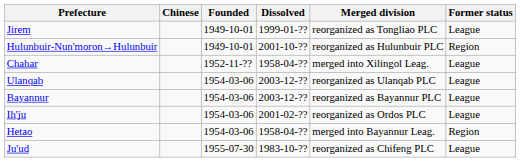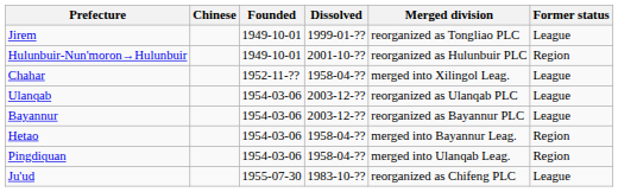 <table class="wikitable sortable">
 <tr>
 <th>Prefecture</th>
 <th>Chinese</th>
 <th>Founded</th>
 <th>Dissolved</th>
 <th>Merged division</th>
 <th>Former status</th>
 </tr>
 <tr>
 <td><a href='#'>Jirem</a></td>
 <td><span></span></td>
 <td>1949-10-01</td>
 <td>1999-01-??</td>
 <td>reorganized as Tongliao PLC</td>
 <td>League</td>
 </tr>
 <tr>
 <td><a href='#'>Hulunbuir-Nun'moron→Hulunbuir</a></td>
 <td><span></span></td>
 <td>1949-10-01</td>
 <td>2001-10-??</td>
 <td>reorganized as Hulunbuir PLC</td>
 <td>Region</td>
 </tr>
 <tr>
 <td><a href='#'>Chahar</a></td>
 <td><span></span></td>
 <td>1952-11-??</td>
 <td>1958-04-??</td>
 <td>merged into Xilingol Leag.</td>
 <td>League</td>
 </tr>
 <tr>
 <td><a href='#'>Ulanqab</a></td>
 <td><span></span></td>
 <td>1954-03-06</td>
 <td>2003-12-??</td>
 <td>reorganized as Ulanqab PLC</td>
 <td>League</td>
 </tr>
 <tr>
 <td><a href='#'>Bayannur</a></td>
 <td><span></span></td>
 <td>1954-03-06</td>
 <td>2003-12-??</td>
 <td>reorganized as Bayannur PLC</td>
 <td>League</td>
 </tr>
 <tr>
-<td><a href='#'>Ih'ju</a></td>
-<td><span></span></td>
-<td>1954-03-06</td>
-<td>2001-02-??</td>
-<td>reorganized as Ordos PLC</td>
-<td>League</td>
-</tr>
-<tr>
 <td><a href='#'>Hetao</a></td>
 <td><span></span></td>
 <td>1954-03-06</td>
 <td>1958-04-??</td>
 <td>merged into Bayannur Leag.</td>
+<td>Region</td>
+</tr>
+<tr>
+<td><a href='#'>Pingdiquan</a></td>
+<td><span></span></td>
+<td>1954-03-06</td>
+<td>1958-04-??</td>
+<td>merged into Ulanqab Leag.</td>
 <td>Region</td>
 </tr>
 <tr>
 <td><a href='#'>Ju'ud</a></td>
 <td><span></span></td>
 <td>1955-07-30</td>
 <td>1983-10-??</td>
 <td>reorganized as Chifeng PLC</td>
 <td>League</td>
 </tr>
 </table>
